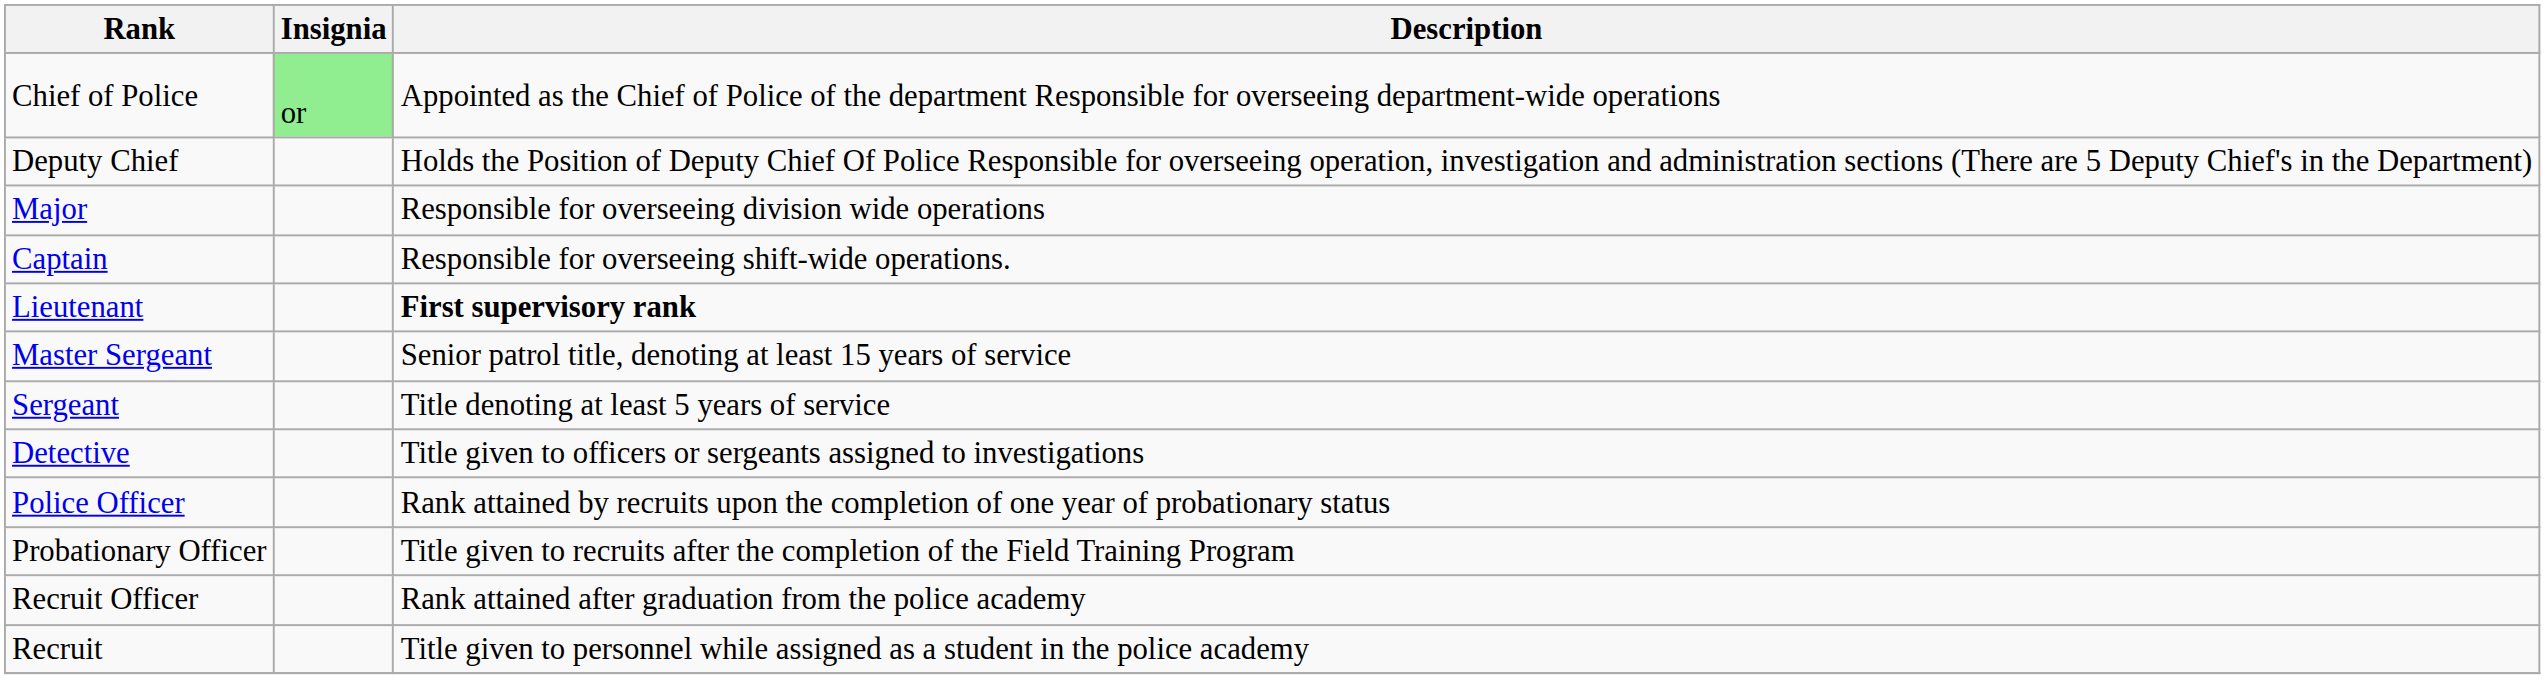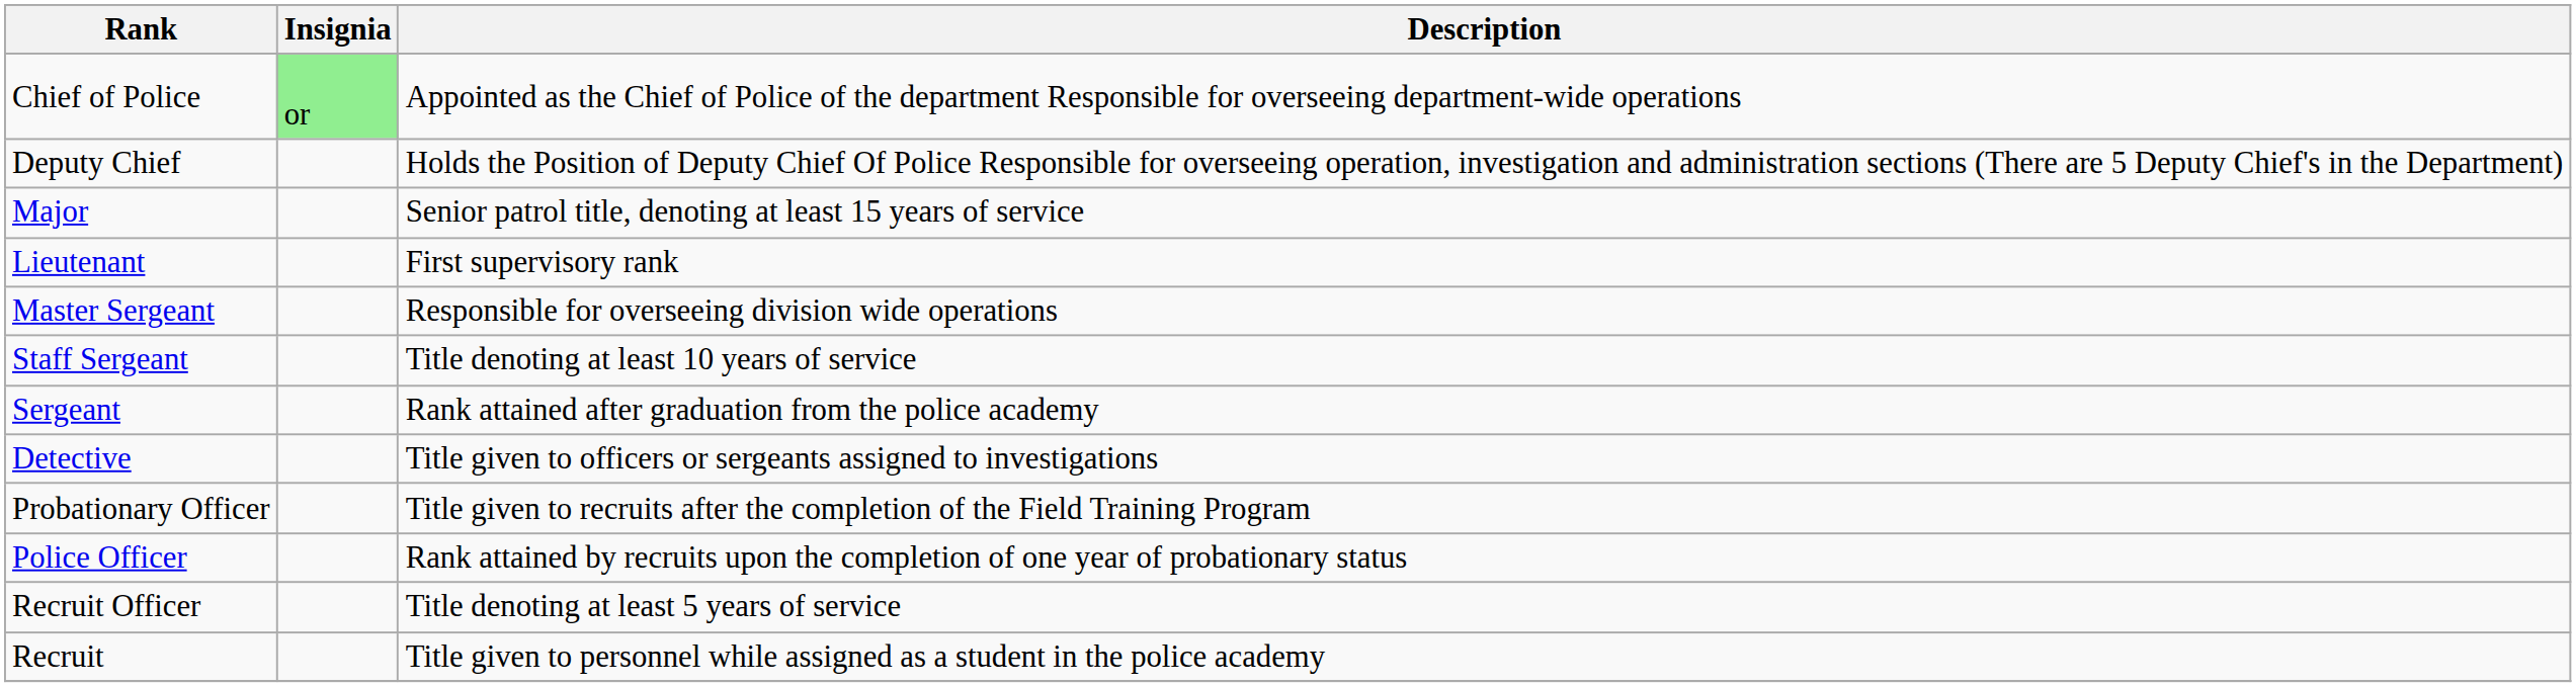 <table class="wikitable" border="5" cellspacing="5" cellpadding="5" style="border-collapse:collapse;">
 <tr>
 <th>Rank</th>
 <th>Insignia</th>
 <th>Description</th>
 </tr>
 <tr>
 <td>Chief of Police</td>
 <td style="background: lightgreen;"><br>or </td>
 <td>Appointed as the Chief of Police of the department Responsible for overseeing department-wide operations</td>
 </tr>
 <tr>
 <td>Deputy Chief</td>
 <td></td>
 <td>Holds the Position of Deputy Chief Of Police Responsible for overseeing operation, investigation and administration sections (There are 5 Deputy Chief's in the Department)</td>
 </tr>
 <tr>
 <td><a href='#'>Major</a></td>
 <td></td>
-<td>Responsible for overseeing division wide operations</td>
-</tr>
-<tr>
-<td><a href='#'>Captain</a></td>
-<td></td>
-<td>Responsible for overseeing shift-wide operations.</td>
+<td>Senior patrol title, denoting at least 15 years of service</td>
 </tr>
 <tr>
 <td><a href='#'>Lieutenant</a></td>
 <td></td>
-<td><strong>First supervisory rank</strong></td>
+<td>First supervisory rank</td>
 </tr>
 <tr>
 <td><a href='#'>Master Sergeant</a></td>
 <td></td>
-<td>Senior patrol title, denoting at least 15 years of service</td>
+<td>Responsible for overseeing division wide operations</td>
+</tr>
+<tr>
+<td><a href='#'>Staff Sergeant</a></td>
+<td></td>
+<td>Title denoting at least 10 years of service</td>
 </tr>
 <tr>
 <td><a href='#'>Sergeant</a></td>
 <td></td>
-<td>Title denoting at least 5 years of service</td>
+<td>Rank attained after graduation from the police academy</td>
 </tr>
 <tr>
 <td><a href='#'>Detective</a></td>
 <td></td>
 <td>Title given to officers or sergeants assigned to investigations</td>
 </tr>
 <tr>
+<td>Probationary Officer</td>
+<td></td>
+<td>Title given to recruits after the completion of the Field Training Program</td>
+</tr>
+<tr>
 <td><a href='#'>Police Officer</a></td>
 <td></td>
 <td>Rank attained by recruits upon the completion of one year of probationary status</td>
 </tr>
 <tr>
-<td>Probationary Officer</td>
-<td></td>
-<td>Title given to recruits after the completion of the Field Training Program</td>
-</tr>
-<tr>
 <td>Recruit Officer</td>
 <td></td>
-<td>Rank attained after graduation from the police academy</td>
+<td>Title denoting at least 5 years of service</td>
 </tr>
 <tr>
 <td>Recruit</td>
 <td></td>
 <td>Title given to personnel while assigned as a student in the police academy</td>
 </tr>
 <tr>
 </tr>
 </table>
